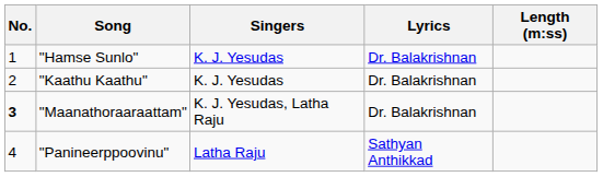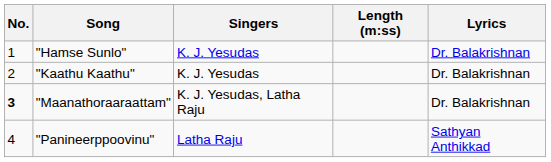 <table class="wikitable" style="font-size:95%;">
 <tr>
 <th>No.</th>
 <th>Song</th>
 <th>Singers</th>
+<th>Length (m:ss)</th>
 <th>Lyrics</th>
-<th>Length (m:ss)</th>
 </tr>
 <tr>
 <td>1</td>
 <td>"Hamse Sunlo"</td>
 <td><a href='#'>K. J. Yesudas</a></td>
+<td></td>
 <td><a href='#'>Dr. Balakrishnan</a></td>
-<td></td>
 </tr>
 <tr>
 <td>2</td>
 <td>"Kaathu Kaathu"</td>
 <td>K. J. Yesudas</td>
+<td></td>
 <td>Dr. Balakrishnan</td>
-<td></td>
 </tr>
 <tr>
 <td><strong>3</strong></td>
 <td>"Maanathoraaraattam"</td>
 <td>K. J. Yesudas, Latha Raju</td>
+<td></td>
 <td>Dr. Balakrishnan</td>
-<td></td>
 </tr>
 <tr>
 <td>4</td>
 <td>"Panineerppoovinu"</td>
 <td><a href='#'>Latha Raju</a></td>
+<td></td>
 <td><a href='#'>Sathyan Anthikkad</a></td>
-<td></td>
 </tr>
 </table>
